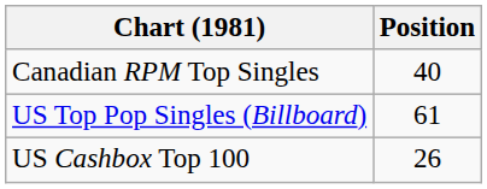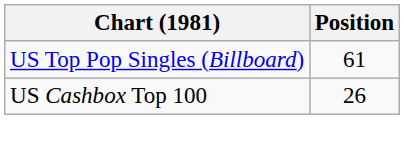 <table class="wikitable sortable">
 <tr>
 <th>Chart (1981)</th>
 <th>Position</th>
-</tr>
-<tr>
-<td>Canadian <em>RPM</em> Top Singles</td>
-<td style="text-align:center;">40</td>
 </tr>
 <tr>
 <td><a href='#'>US Top Pop Singles (<em>Billboard</em>)</a></td>
 <td align="center">61</td>
 </tr>
 <tr>
 <td>US <em>Cashbox</em> Top 100</td>
 <td style="text-align:center;">26</td>
 </tr>
 </table>
